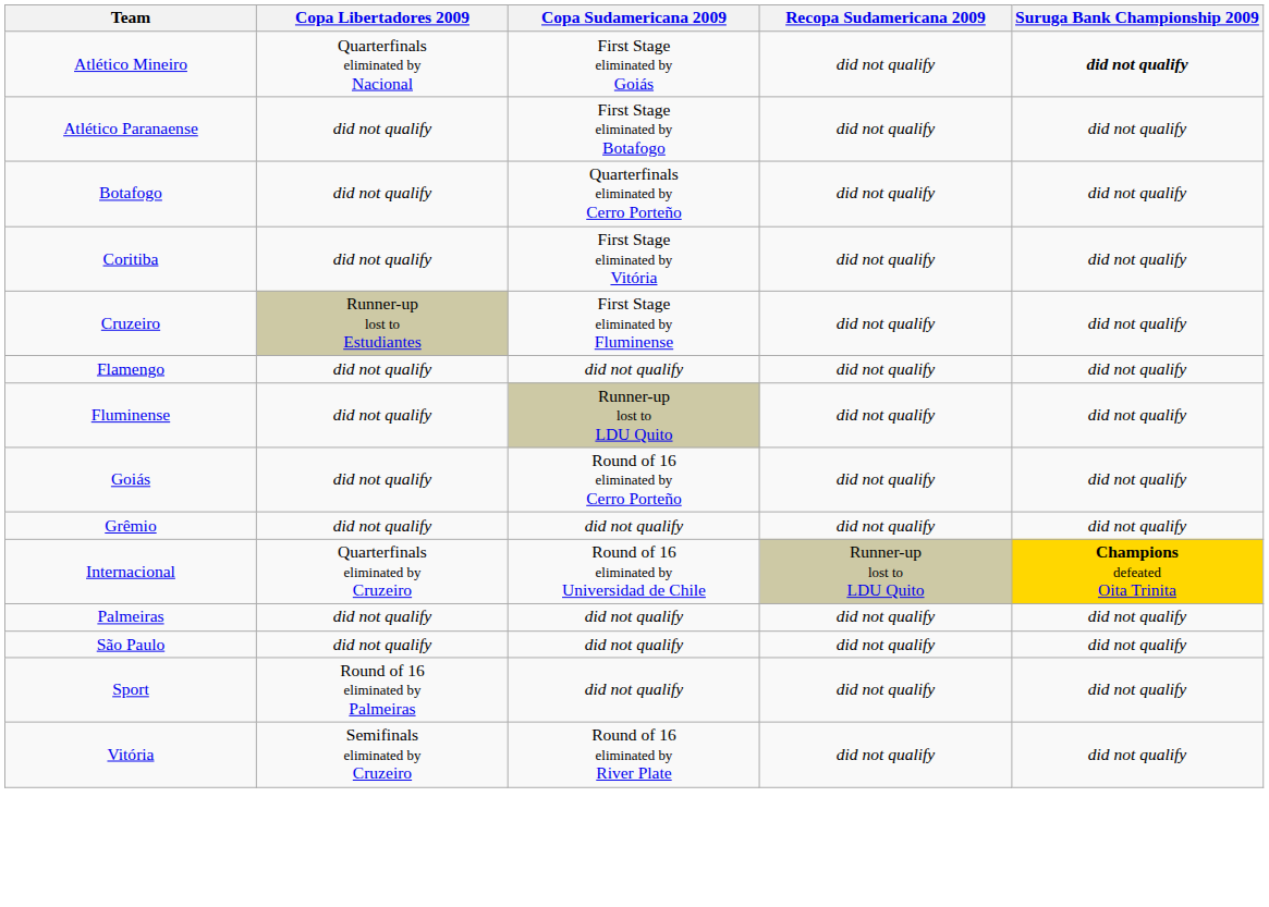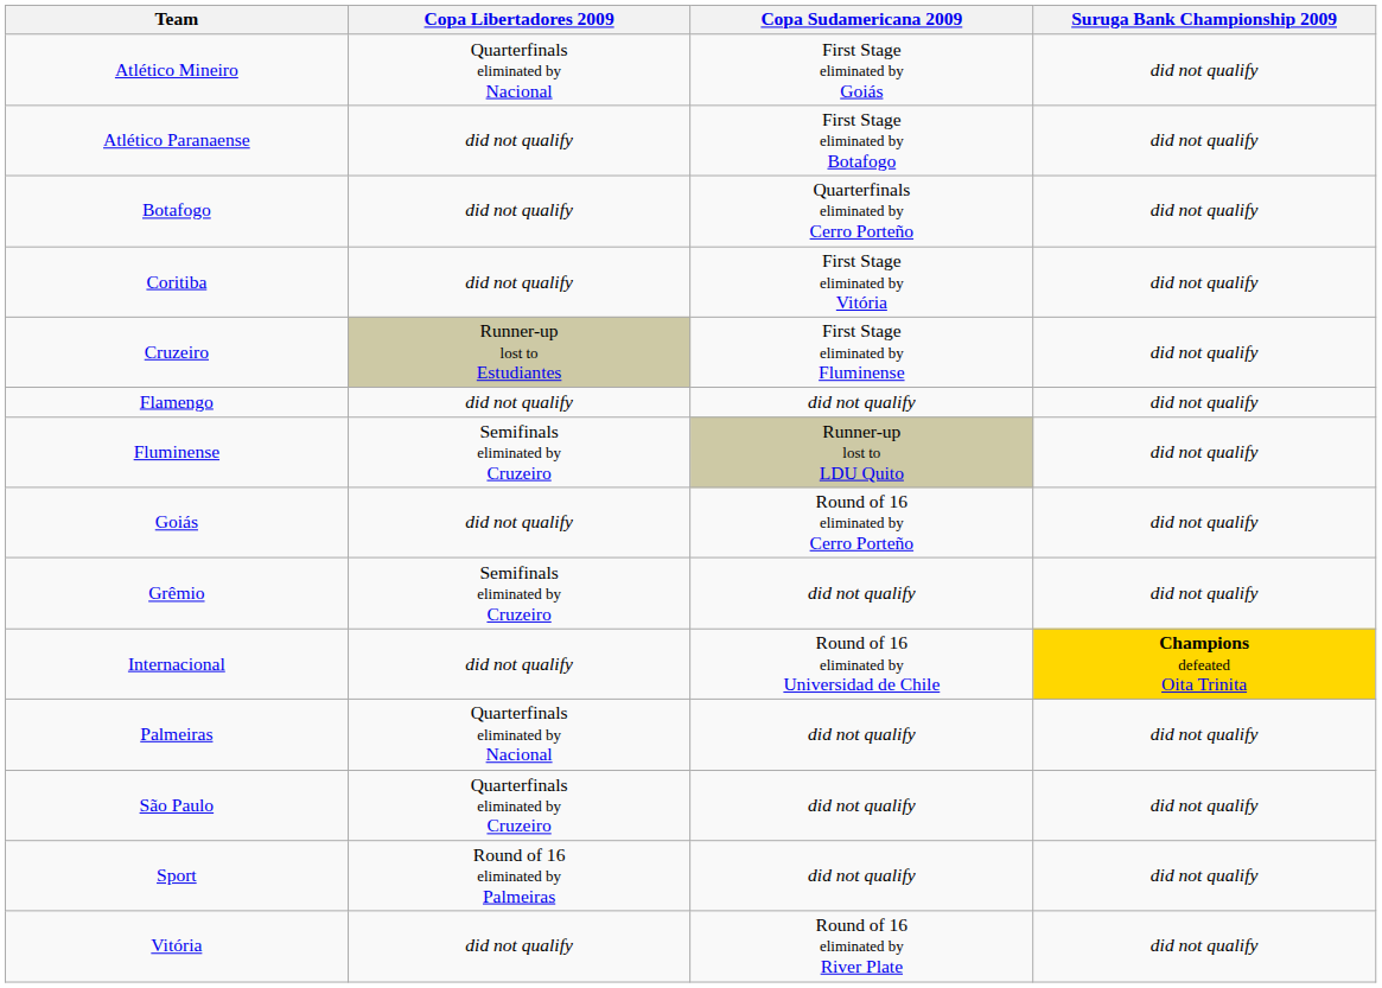 <table class="wikitable">
 <tr>
 <th width= 20%>Team</th>
 <th width= 20%><a href='#'>Copa Libertadores 2009</a></th>
 <th width= 20%><a href='#'>Copa Sudamericana 2009</a></th>
-<th width= 20%><a href='#'>Recopa Sudamericana 2009</a></th>
 <th width= 20%><a href='#'>Suruga Bank Championship 2009</a></th>
 </tr>
 <tr align="center">
 <td><a href='#'>Atlético Mineiro</a></td>
 <td>Quarterfinals<br><small>eliminated by</small><br> <a href='#'>Nacional</a></td>
 <td>First Stage<br><small>eliminated by</small><br> <a href='#'>Goiás</a></td>
 <td><em>did not qualify</em></td>
-<td><strong><em>did not qualify</em></strong></td>
 </tr>
 <tr align="center">
 <td><a href='#'>Atlético Paranaense</a></td>
 <td><em>did not qualify</em></td>
 <td>First Stage<br><small>eliminated by</small><br> <a href='#'>Botafogo</a></td>
-<td><em>did not qualify</em></td>
 <td><em>did not qualify</em></td>
 </tr>
 <tr align="center">
 <td><a href='#'>Botafogo</a></td>
 <td><em>did not qualify</em></td>
 <td>Quarterfinals<br><small>eliminated by</small><br> <a href='#'>Cerro Porteño</a></td>
 <td><em>did not qualify</em></td>
-<td><em>did not qualify</em></td>
 </tr>
 <tr align="center">
 <td><a href='#'>Coritiba</a></td>
 <td><em>did not qualify</em></td>
 <td>First Stage<br><small>eliminated by</small><br> <a href='#'>Vitória</a></td>
-<td><em>did not qualify</em></td>
 <td><em>did not qualify</em></td>
 </tr>
 <tr align="center">
 <td><a href='#'>Cruzeiro</a></td>
 <td bgcolor="CDC9A5">Runner-up<br><small>lost to</small><br><a href='#'>Estudiantes</a></td>
 <td>First Stage<br><small>eliminated by</small><br> <a href='#'>Fluminense</a></td>
 <td><em>did not qualify</em></td>
-<td><em>did not qualify</em></td>
 </tr>
 <tr align="center">
 <td><a href='#'>Flamengo</a></td>
 <td><em>did not qualify</em></td>
 <td><em>did not qualify</em></td>
 <td><em>did not qualify</em></td>
-<td><em>did not qualify</em></td>
 </tr>
 <tr align="center">
 <td><a href='#'>Fluminense</a></td>
-<td><em>did not qualify</em></td>
+<td>Semifinals<br><small>eliminated by</small><br> <a href='#'>Cruzeiro</a></td>
 <td bgcolor="CDC9A5">Runner-up<br><small>lost to</small><br> <a href='#'>LDU Quito</a></td>
-<td><em>did not qualify</em></td>
 <td><em>did not qualify</em></td>
 </tr>
 <tr align="center">
 <td><a href='#'>Goiás</a></td>
 <td><em>did not qualify</em></td>
 <td>Round of 16<br><small>eliminated by</small><br> <a href='#'>Cerro Porteño</a></td>
 <td><em>did not qualify</em></td>
-<td><em>did not qualify</em></td>
 </tr>
 <tr align="center">
 <td><a href='#'>Grêmio</a></td>
-<td><em>did not qualify</em></td>
-<td><em>did not qualify</em></td>
+<td>Semifinals<br><small>eliminated by</small><br> <a href='#'>Cruzeiro</a></td>
 <td><em>did not qualify</em></td>
 <td><em>did not qualify</em></td>
 </tr>
 <tr align="center">
 <td><a href='#'>Internacional</a></td>
-<td>Quarterfinals<br><small>eliminated by</small><br> <a href='#'>Cruzeiro</a></td>
+<td><em>did not qualify</em></td>
 <td>Round of 16<br><small>eliminated by</small><br> <a href='#'>Universidad de Chile</a></td>
-<td bgcolor = "CDC9A5">Runner-up<br><small>lost to</small><br> <a href='#'>LDU Quito</a></td>
 <td bgcolor = "gold"><strong>Champions</strong><br><small>defeated</small><br> <a href='#'>Oita Trinita</a></td>
 </tr>
 <tr align="center">
 <td><a href='#'>Palmeiras</a></td>
-<td><em>did not qualify</em></td>
-<td><em>did not qualify</em></td>
+<td>Quarterfinals<br><small>eliminated by</small><br> <a href='#'>Nacional</a></td>
 <td><em>did not qualify</em></td>
 <td><em>did not qualify</em></td>
 </tr>
 <tr align="center">
 <td><a href='#'>São Paulo</a></td>
-<td><em>did not qualify</em></td>
-<td><em>did not qualify</em></td>
+<td>Quarterfinals<br><small>eliminated by</small><br> <a href='#'>Cruzeiro</a></td>
 <td><em>did not qualify</em></td>
 <td><em>did not qualify</em></td>
 </tr>
 <tr align="center">
 <td><a href='#'>Sport</a></td>
 <td>Round of 16<br><small>eliminated by</small><br> <a href='#'>Palmeiras</a></td>
 <td><em>did not qualify</em></td>
 <td><em>did not qualify</em></td>
-<td><em>did not qualify</em></td>
 </tr>
 <tr align="center">
 <td><a href='#'>Vitória</a></td>
-<td>Semifinals<br><small>eliminated by</small><br> <a href='#'>Cruzeiro</a></td>
+<td><em>did not qualify</em></td>
 <td>Round of 16<br><small>eliminated by</small><br> <a href='#'>River Plate</a></td>
-<td><em>did not qualify</em></td>
 <td><em>did not qualify</em></td>
 </tr>
 </table>
